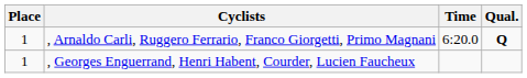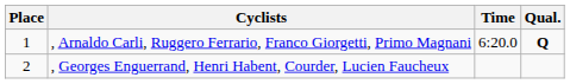 <table class=wikitable style="text-align:center">
 <tr>
 <th>Place</th>
 <th>Cyclists</th>
 <th>Time</th>
 <th>Qual.</th>
 </tr>
 <tr>
 <td>1</td>
 <td align=left>, <a href='#'>Arnaldo Carli</a>, <a href='#'>Ruggero Ferrario</a>, <a href='#'>Franco Giorgetti</a>, <a href='#'>Primo Magnani</a></td>
 <td>6:20.0</td>
 <td><strong>Q</strong></td>
 </tr>
 <tr>
-<td>1</td>
+<td>2</td>
 <td align=left>, <a href='#'>Georges Enguerrand</a>, <a href='#'>Henri Habent</a>, <a href='#'>Courder</a>, <a href='#'>Lucien Faucheux</a></td>
 <td></td>
 <td></td>
 </tr>
 </table>
